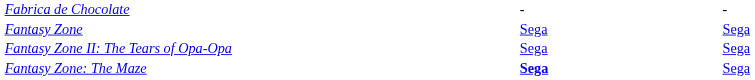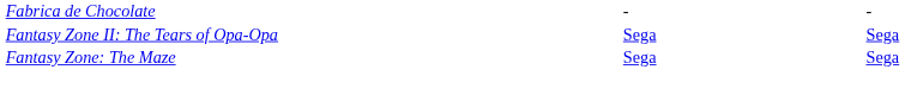 <table style="width:100%;">
 <tr>
 <td style="width:46%;"><em><a href='#'>Fabrica de Chocolate</a></em></td>
 <td style="width:18%;">-</td>
 <td style="width:18%;">-</td>
 <td style="width:18%;"></td>
-</tr>
-<tr>
-<td><em><a href='#'>Fantasy Zone</a></em></td>
-<td><a href='#'>Sega</a></td>
-<td><a href='#'>Sega</a></td>
-<td></td>
 </tr>
 <tr>
 <td><em><a href='#'>Fantasy Zone II: The Tears of Opa-Opa</a></em></td>
 <td><a href='#'>Sega</a></td>
 <td><a href='#'>Sega</a></td>
 <td></td>
 </tr>
 <tr>
 <td><em><a href='#'>Fantasy Zone: The Maze</a></em></td>
-<td><strong><a href='#'>Sega</a></strong></td>
+<td><a href='#'>Sega</a></td>
 <td><a href='#'>Sega</a></td>
 <td></td>
 </tr>
 </table>
